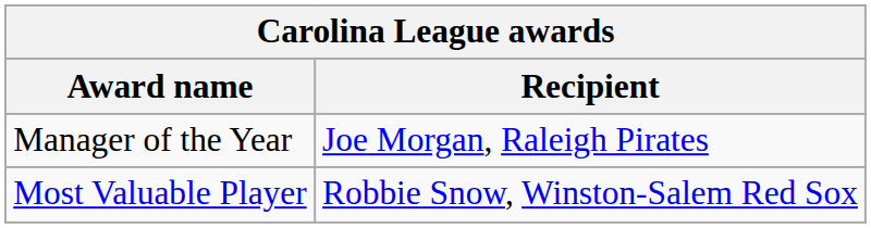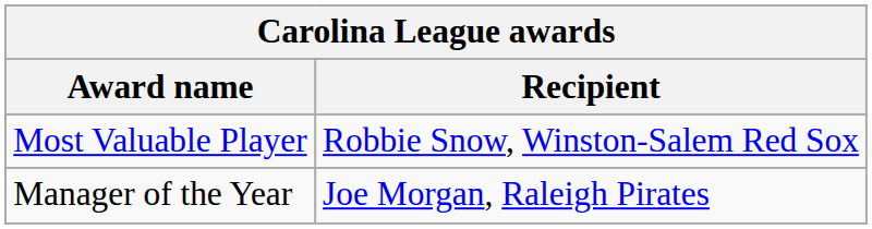 <table class="wikitable">
 <tr>
 <th colspan="2">Carolina League awards</th>
 </tr>
 <tr>
 <th>Award name</th>
 <th>Recipient</th>
 </tr>
 <tr>
+<td><a href='#'>Most Valuable Player</a></td>
+<td><a href='#'>Robbie Snow</a>, <a href='#'>Winston-Salem Red Sox</a></td>
+</tr>
+<tr>
 <td>Manager of the Year</td>
 <td><a href='#'>Joe Morgan</a>, <a href='#'>Raleigh Pirates</a></td>
 </tr>
-<tr>
-<td><a href='#'>Most Valuable Player</a></td>
-<td><a href='#'>Robbie Snow</a>, <a href='#'>Winston-Salem Red Sox</a></td>
-</tr>
 </table>
